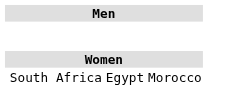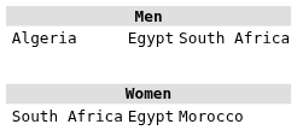 <table>
 <tr bgcolor="DFDFDF">
 <td colspan="4" align="center"><strong>Men</strong></td>
+</tr>
+<tr>
+<th scope=row style="text-align:left"></th>
+<td> Algeria<br></td>
+<td> Egypt<br></td>
+<td> South Africa<br></td>
 </tr>
 <tr>
 <th scope=row style="text-align:left"></th>
 <td></td>
 <td></td>
 <td></td>
 </tr>
 <tr>
 <th scope=row style="text-align:left"></th>
 <td></td>
 <td></td>
 <td></td>
 </tr>
 <tr>
 <th scope=row style="text-align:left"></th>
 <td></td>
 <td></td>
 <td></td>
 </tr>
 <tr>
 <th scope=row style="text-align:left"></th>
 <td></td>
 <td></td>
 <td></td>
 </tr>
 <tr>
 <th scope=row style="text-align:left"></th>
 <td></td>
 <td></td>
 <td></td>
 </tr>
 <tr>
 <th scope=row style="text-align:left"></th>
 <td></td>
 <td></td>
 <td></td>
 </tr>
 <tr>
 <th scope=row style="text-align:left"></th>
 <td></td>
 <td></td>
 <td></td>
 </tr>
 <tr bgcolor="DFDFDF">
 <td colspan="4" align="center"><strong>Women</strong></td>
 </tr>
 <tr>
 <th scope=row style="text-align:left"></th>
 <td> South Africa<br></td>
 <td> Egypt<br></td>
 <td> Morocco<br></td>
 </tr>
 <tr>
 <th scope=row style="text-align:left"></th>
 <td></td>
 <td></td>
 <td></td>
 </tr>
 <tr>
 <th scope=row style="text-align:left"></th>
 <td></td>
 <td></td>
 <td></td>
 </tr>
 <tr>
 <th scope=row style="text-align:left"></th>
 <td></td>
 <td></td>
 <td></td>
 </tr>
 <tr>
 <th scope=row style="text-align:left"></th>
 <td></td>
 <td></td>
 <td></td>
 </tr>
 <tr>
 <th scope=row style="text-align:left"></th>
 <td></td>
 <td></td>
 <td></td>
 </tr>
 </table>
